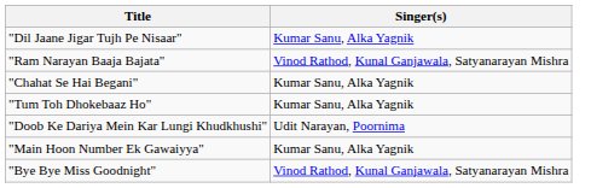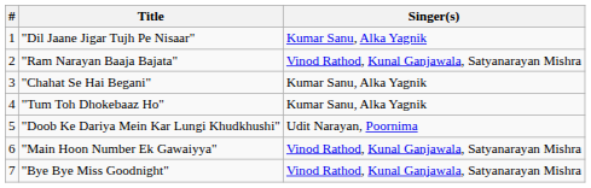 <table class="wikitable sortable" style="font-size:95%;">
 <tr>
+<th>#</th>
 <th>Title</th>
 <th>Singer(s)</th>
 </tr>
 <tr>
+<td>1</td>
 <td>"Dil Jaane Jigar Tujh Pe Nisaar"</td>
 <td><a href='#'>Kumar Sanu</a>, <a href='#'>Alka Yagnik</a></td>
 </tr>
 <tr>
+<td>2</td>
 <td>"Ram Narayan Baaja Bajata"</td>
 <td><a href='#'>Vinod Rathod</a>, <a href='#'>Kunal Ganjawala</a>, Satyanarayan Mishra</td>
 </tr>
 <tr>
+<td>3</td>
 <td>"Chahat Se Hai Begani"</td>
 <td>Kumar Sanu, Alka Yagnik</td>
 </tr>
 <tr>
+<td>4</td>
 <td>"Tum Toh Dhokebaaz Ho"</td>
 <td>Kumar Sanu, Alka Yagnik</td>
 </tr>
 <tr>
+<td>5</td>
 <td>"Doob Ke Dariya Mein Kar Lungi Khudkhushi"</td>
 <td>Udit Narayan,  <a href='#'>Poornima</a></td>
 </tr>
 <tr>
+<td>6</td>
 <td>"Main Hoon Number Ek Gawaiyya"</td>
-<td>Kumar Sanu, Alka Yagnik</td>
+<td><a href='#'>Vinod Rathod</a>, <a href='#'>Kunal Ganjawala</a>, Satyanarayan Mishra</td>
 </tr>
 <tr>
+<td>7</td>
 <td>"Bye Bye Miss Goodnight"</td>
 <td><a href='#'>Vinod Rathod</a>, <a href='#'>Kunal Ganjawala</a>, Satyanarayan Mishra</td>
 </tr>
 </table>
